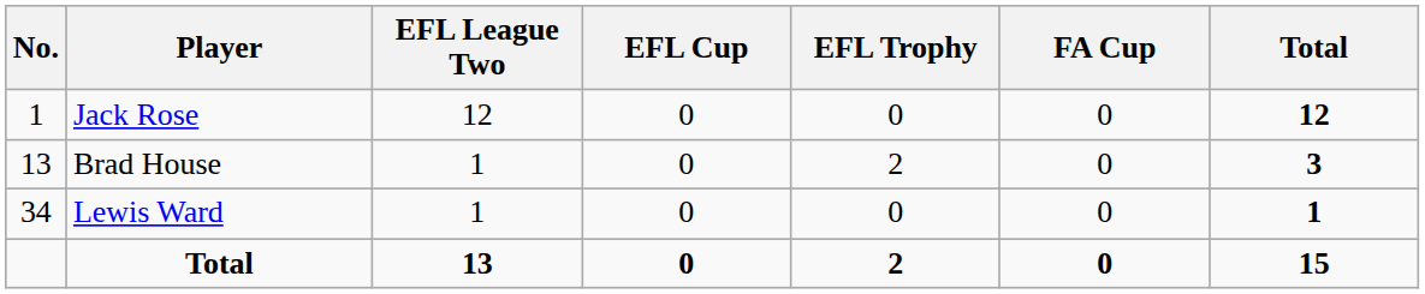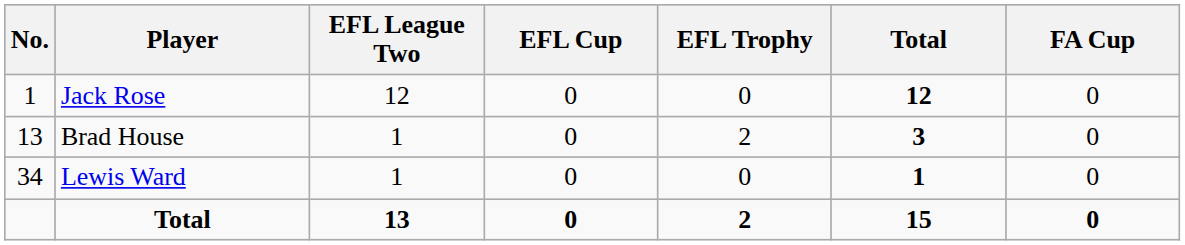 <table class="wikitable sortable alternance"  style="text-align:center">
 <tr>
 <th width=10>No.</th>
 <th width=150>Player</th>
 <th width=100>EFL League Two</th>
 <th width=100>EFL Cup</th>
 <th width=100>EFL Trophy</th>
+<th width=100>Total</th>
 <th width=100>FA Cup</th>
-<th width=100>Total</th>
 </tr>
 <tr>
 <td>1</td>
 <td align="left"> <a href='#'>Jack Rose</a></td>
 <td>12</td>
 <td>0</td>
 <td>0</td>
+<td><strong>12</strong></td>
 <td>0</td>
-<td><strong>12</strong></td>
 </tr>
 <tr>
 <td>13</td>
 <td align="left"> Brad House</td>
 <td>1</td>
 <td>0</td>
 <td>2</td>
+<td><strong>3</strong></td>
 <td>0</td>
-<td><strong>3</strong></td>
 </tr>
 <tr>
 <td>34</td>
 <td align="left"> <a href='#'>Lewis Ward</a></td>
 <td>1</td>
 <td>0</td>
 <td>0</td>
+<td><strong>1</strong></td>
 <td>0</td>
-<td><strong>1</strong></td>
 </tr>
 <tr>
 <td rowspan="1"></td>
 <td colspan=1><strong>Total</strong></td>
 <td><strong>13</strong></td>
 <td><strong>0</strong></td>
 <td><strong>2</strong></td>
+<td><strong>15</strong></td>
 <td><strong>0</strong></td>
-<td><strong>15</strong></td>
 </tr>
 </table>
